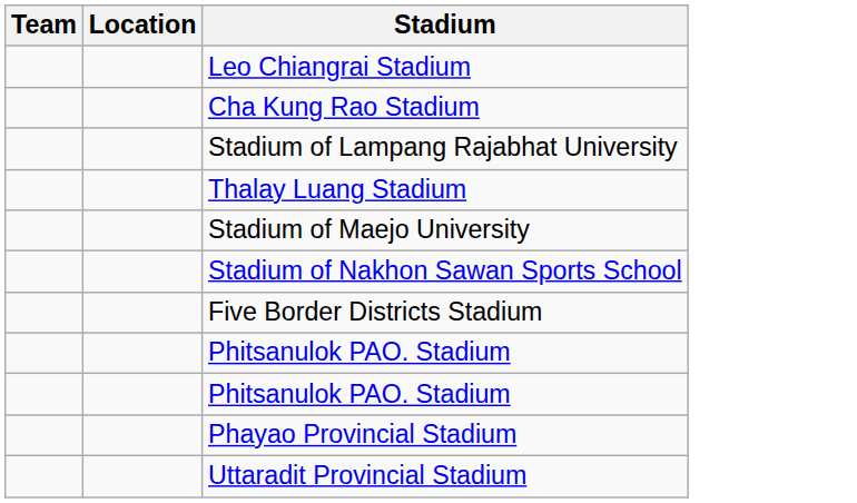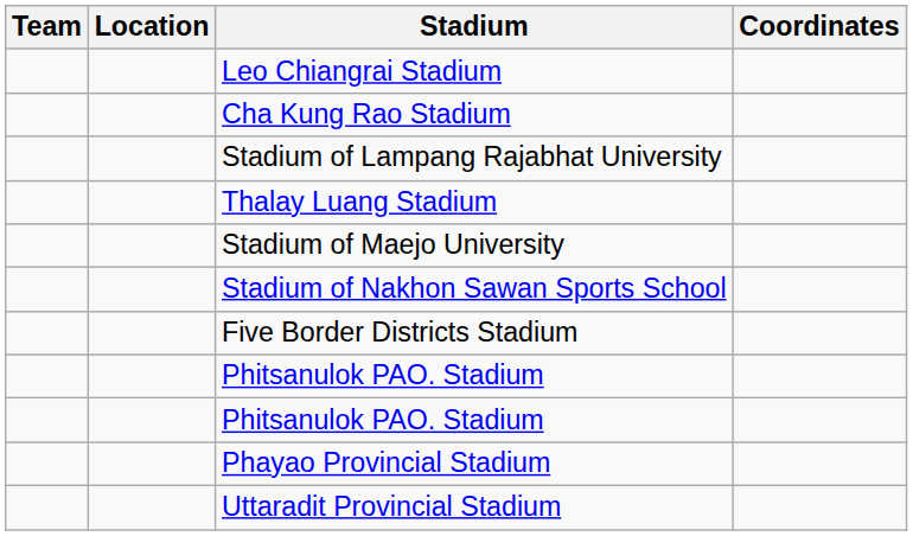 <table class="wikitable sortable">
 <tr>
 <th>Team</th>
 <th>Location</th>
 <th>Stadium</th>
+<th>Coordinates</th>
 </tr>
 <tr>
 <td></td>
 <td></td>
 <td><a href='#'>Leo Chiangrai Stadium</a></td>
+<td></td>
 </tr>
 <tr>
 <td></td>
 <td></td>
 <td><a href='#'>Cha Kung Rao Stadium</a></td>
+<td></td>
 </tr>
 <tr>
 <td></td>
 <td></td>
 <td>Stadium of Lampang Rajabhat University</td>
+<td></td>
 </tr>
 <tr>
 <td></td>
 <td></td>
 <td><a href='#'>Thalay Luang Stadium</a></td>
+<td></td>
 </tr>
 <tr>
 <td></td>
 <td></td>
 <td>Stadium of Maejo University</td>
+<td></td>
 </tr>
 <tr>
 <td></td>
 <td></td>
 <td><a href='#'>Stadium of Nakhon Sawan Sports School</a></td>
+<td></td>
 </tr>
 <tr>
 <td></td>
 <td></td>
 <td>Five Border Districts Stadium</td>
+<td></td>
 </tr>
 <tr>
 <td></td>
 <td></td>
 <td><a href='#'>Phitsanulok PAO. Stadium</a></td>
+<td></td>
 </tr>
 <tr>
 <td></td>
 <td></td>
 <td><a href='#'>Phitsanulok PAO. Stadium</a></td>
+<td></td>
 </tr>
 <tr>
 <td></td>
 <td></td>
 <td><a href='#'>Phayao Provincial Stadium</a></td>
+<td></td>
 </tr>
 <tr>
 <td></td>
 <td></td>
 <td><a href='#'>Uttaradit Provincial Stadium</a></td>
+<td></td>
 </tr>
 </table>
